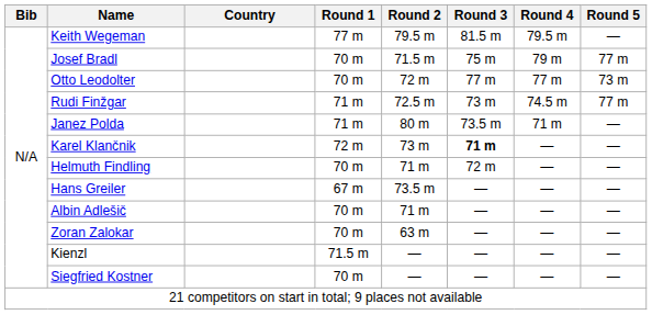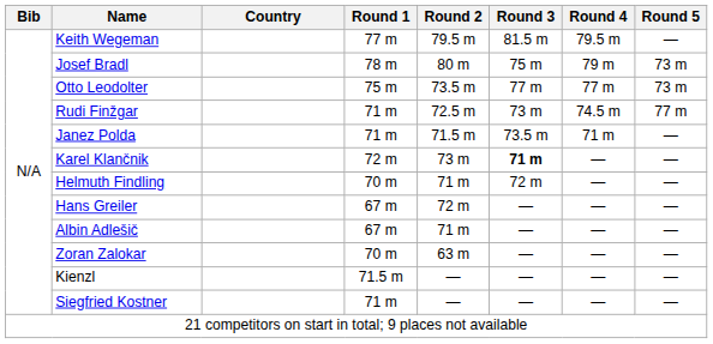 <table class="wikitable collapsible autocollapse sortable" cellpadding="3" cellspacing="0" border="1" style="background:#fff; font-size:86%; width:42%; line-height:16px; border:grey solid 1px; border-collapse:collapse;">
 <tr>
 <th width="30">Bib</th>
 <th width="110">Name</th>
 <th width="105">Country</th>
 <th width="50">Round 1</th>
 <th width="50">Round 2</th>
 <th width="50">Round 3</th>
 <th width="50">Round 4</th>
 <th width="50">Round 5</th>
 </tr>
 <tr>
 <td align=center rowspan=12>N/A</td>
 <td><a href='#'>Keith Wegeman</a></td>
 <td></td>
 <td align=center>77 m</td>
 <td align=center>79.5 m</td>
 <td align=center>81.5 m</td>
 <td align=center>79.5 m</td>
 <td align=center>—</td>
 </tr>
 <tr>
 <td><a href='#'>Josef Bradl</a></td>
 <td></td>
-<td align=center>70 m</td>
-<td align=center>71.5 m</td>
+<td align=center>78 m</td>
+<td align=center>80 m</td>
 <td align=center>75 m</td>
 <td align=center>79 m</td>
-<td align=center>77 m</td>
+<td align=center>73 m</td>
 </tr>
 <tr>
 <td><a href='#'>Otto Leodolter</a></td>
 <td></td>
-<td align=center>70 m</td>
-<td align=center>72 m</td>
+<td align=center>75 m</td>
+<td align=center>73.5 m</td>
 <td align=center>77 m</td>
 <td align=center>77 m</td>
 <td align=center>73 m</td>
 </tr>
 <tr>
 <td><a href='#'>Rudi Finžgar</a></td>
 <td></td>
 <td align=center>71 m</td>
 <td align=center>72.5 m</td>
 <td align=center>73 m</td>
 <td align=center>74.5 m</td>
 <td align=center>77 m</td>
 </tr>
 <tr>
 <td><a href='#'>Janez Polda</a></td>
 <td></td>
 <td align=center>71 m</td>
-<td align=center>80 m</td>
+<td align=center>71.5 m</td>
 <td align=center>73.5 m</td>
 <td align=center>71 m</td>
 <td align=center>—</td>
 </tr>
 <tr>
 <td><a href='#'>Karel Klančnik</a></td>
 <td></td>
 <td align=center>72 m</td>
 <td align=center>73 m</td>
 <td align=center><strong>71 m</strong></td>
 <td align=center>—</td>
 <td align=center>—</td>
 </tr>
 <tr>
 <td><a href='#'>Helmuth Findling</a></td>
 <td></td>
 <td align=center>70 m</td>
 <td align=center>71 m</td>
 <td align=center>72 m</td>
 <td align=center>—</td>
 <td align=center>—</td>
 </tr>
 <tr>
 <td><a href='#'>Hans Greiler</a></td>
 <td></td>
 <td align=center>67 m</td>
-<td align=center>73.5 m</td>
+<td align=center>72 m</td>
 <td align=center>—</td>
 <td align=center>—</td>
 <td align=center>—</td>
 </tr>
 <tr>
 <td><a href='#'>Albin Adlešič</a></td>
 <td></td>
-<td align=center>70 m</td>
+<td align=center>67 m</td>
 <td align=center>71 m</td>
 <td align=center>—</td>
 <td align=center>—</td>
 <td align=center>—</td>
 </tr>
 <tr>
 <td><a href='#'>Zoran Zalokar</a></td>
 <td></td>
 <td align=center>70 m</td>
 <td align=center>63 m</td>
 <td align=center>—</td>
 <td align=center>—</td>
 <td align=center>—</td>
 </tr>
 <tr>
 <td>Kienzl</td>
 <td></td>
 <td align=center>71.5 m</td>
 <td align=center>—</td>
 <td align=center>—</td>
 <td align=center>—</td>
 <td align=center>—</td>
 </tr>
 <tr>
 <td><a href='#'>Siegfried Kostner</a></td>
 <td></td>
-<td align=center>70 m</td>
+<td align=center>71 m</td>
 <td align=center>—</td>
 <td align=center>—</td>
 <td align=center>—</td>
 <td align=center>—</td>
 </tr>
 <tr>
 <td colspan=8 align=center>21 competitors on start in total; 9 places not available</td>
 </tr>
 </table>
